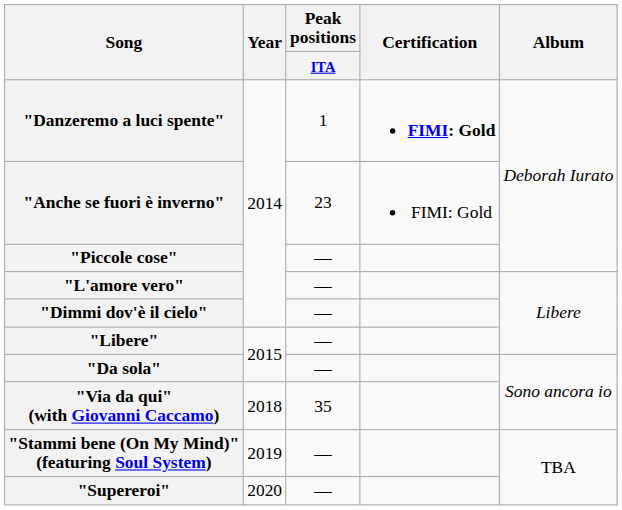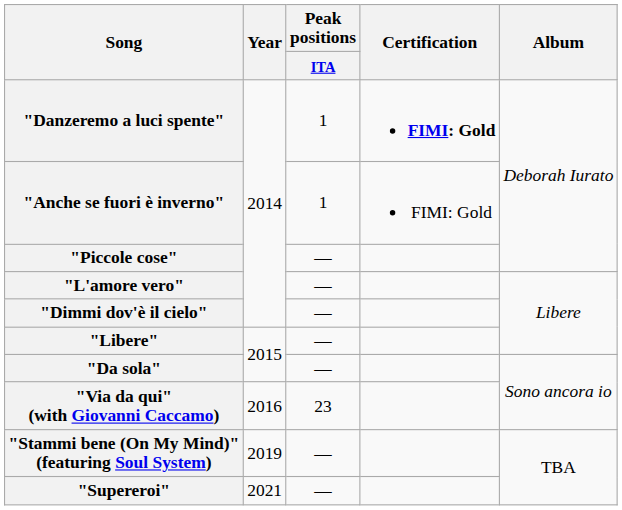 <table class="wikitable plainrowheaders" style="text-align:center;">
 <tr>
 <th rowspan="2">Song</th>
 <th rowspan="2">Year</th>
 <th colspan="1">Peak positions</th>
 <th rowspan="2">Certification</th>
 <th rowspan="2">Album</th>
 </tr>
 <tr>
 <th width="35"><small><a href='#'>ITA</a></small></th>
 </tr>
 <tr>
 <th scope="row">"Danzeremo a luci spente"</th>
 <td rowspan="5">2014</td>
 <td>1</td>
 <td><strong><br><ul><li><a href='#'>FIMI</a>: Gold</li></ul></strong></td>
 <td rowspan="3" style="text-align:center;"><em>Deborah Iurato</em></td>
 </tr>
 <tr>
 <th scope="row">"Anche se fuori è inverno"</th>
-<td>23</td>
+<td>1</td>
 <td><br><ul><li>FIMI: Gold</li></ul></td>
 </tr>
 <tr>
 <th scope="row">"Piccole cose"</th>
 <td>—</td>
 <td></td>
 </tr>
 <tr>
 <th scope="row">"L'amore vero"</th>
 <td>—</td>
 <td></td>
 <td rowspan="3"><em>Libere</em></td>
 </tr>
 <tr>
 <th scope="row">"Dimmi dov'è il cielo"</th>
 <td>—</td>
 <td></td>
 </tr>
 <tr>
 <th scope="row">"Libere"</th>
 <td rowspan="2">2015</td>
 <td>—</td>
 <td></td>
 </tr>
 <tr>
 <th scope="row">"Da sola"</th>
 <td>—</td>
 <td></td>
 <td rowspan="2"><em>Sono ancora io</em></td>
 </tr>
 <tr>
 <th scope="row">"Via da qui"<br>(with <a href='#'>Giovanni Caccamo</a>)</th>
-<td>2018</td>
-<td>35</td>
+<td>2016</td>
+<td>23</td>
 <td></td>
 </tr>
 <tr>
 <th scope="row">"Stammi bene (On My Mind)"<br>(featuring <a href='#'>Soul System</a>)</th>
 <td>2019</td>
 <td>—</td>
 <td></td>
 <td rowspan="2">TBA</td>
 </tr>
 <tr>
 <th scope="row">"Supereroi"</th>
-<td>2020</td>
+<td>2021</td>
 <td>—</td>
 <td></td>
 </tr>
 </table>
